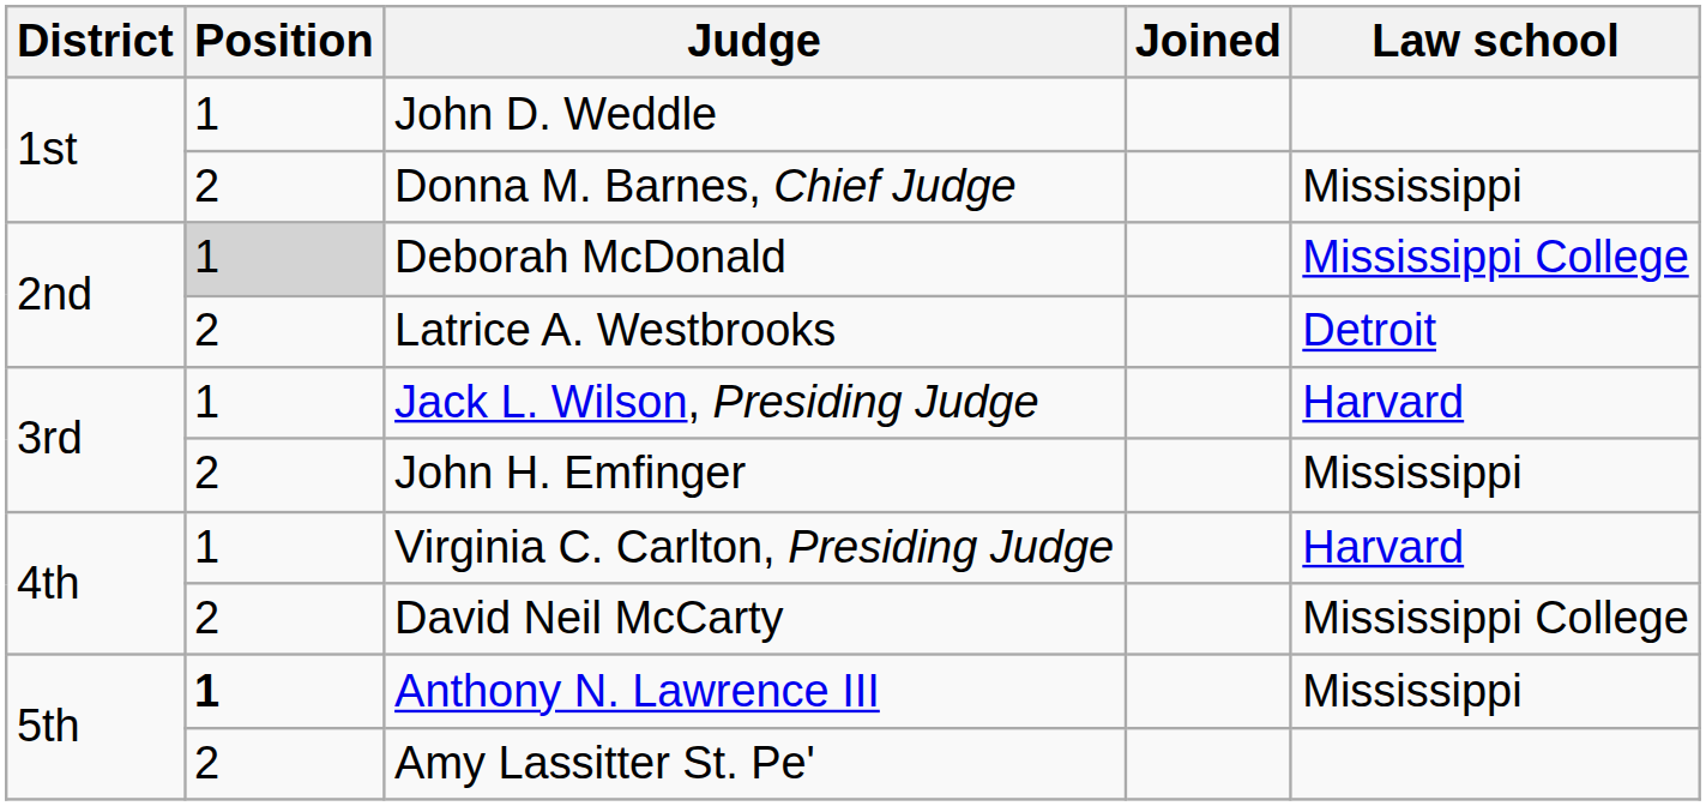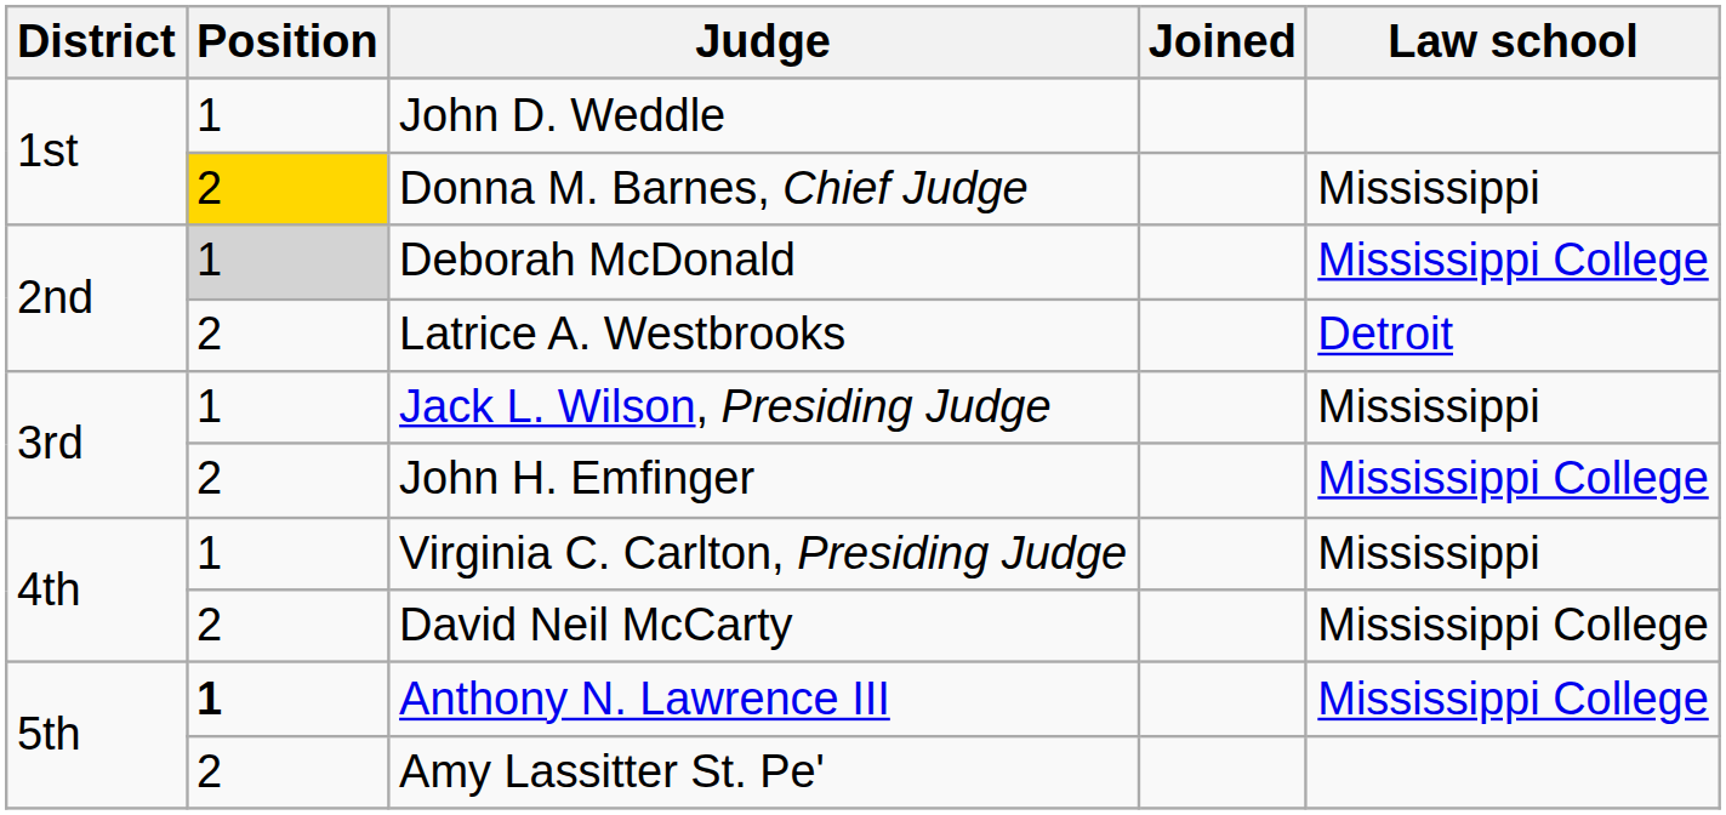 <table class="sortable wikitable">
 <tr>
 <th>District</th>
 <th>Position</th>
 <th>Judge</th>
 <th>Joined</th>
 <th>Law school</th>
 </tr>
 <tr>
 <td rowspan=2>1st</td>
 <td>1</td>
 <td>John D. Weddle</td>
 <td></td>
 <td></td>
 </tr>
 <tr>
-<td>2</td>
+<td style="background: gold;">2</td>
 <td>Donna M. Barnes, <em>Chief Judge</em></td>
 <td></td>
 <td>Mississippi</td>
 </tr>
 <tr>
 <td rowspan=2>2nd</td>
 <td style="background: lightgrey;">1</td>
 <td>Deborah McDonald</td>
 <td></td>
 <td><a href='#'>Mississippi College</a></td>
 </tr>
 <tr>
 <td>2</td>
 <td>Latrice A. Westbrooks</td>
 <td></td>
 <td><a href='#'>Detroit</a></td>
 </tr>
 <tr>
 <td rowspan=2>3rd</td>
 <td>1</td>
 <td><a href='#'>Jack L. Wilson</a>, <em>Presiding Judge</em></td>
 <td></td>
-<td><a href='#'>Harvard</a></td>
+<td>Mississippi</td>
 </tr>
 <tr>
 <td>2</td>
 <td>John H. Emfinger</td>
 <td></td>
-<td>Mississippi</td>
+<td><a href='#'>Mississippi College</a></td>
 </tr>
 <tr>
 <td rowspan=2>4th</td>
 <td>1</td>
 <td>Virginia C. Carlton, <em>Presiding Judge</em></td>
 <td></td>
-<td><a href='#'>Harvard</a></td>
+<td>Mississippi</td>
 </tr>
 <tr>
 <td>2</td>
 <td>David Neil McCarty</td>
 <td></td>
 <td>Mississippi College</td>
 </tr>
 <tr>
 <td rowspan=2>5th</td>
 <td><strong>1</strong></td>
 <td><a href='#'>Anthony N. Lawrence III</a></td>
 <td></td>
-<td>Mississippi</td>
+<td><a href='#'>Mississippi College</a></td>
 </tr>
 <tr>
 <td>2</td>
 <td>Amy Lassitter St. Pe'</td>
 <td></td>
 <td></td>
 </tr>
 </table>
